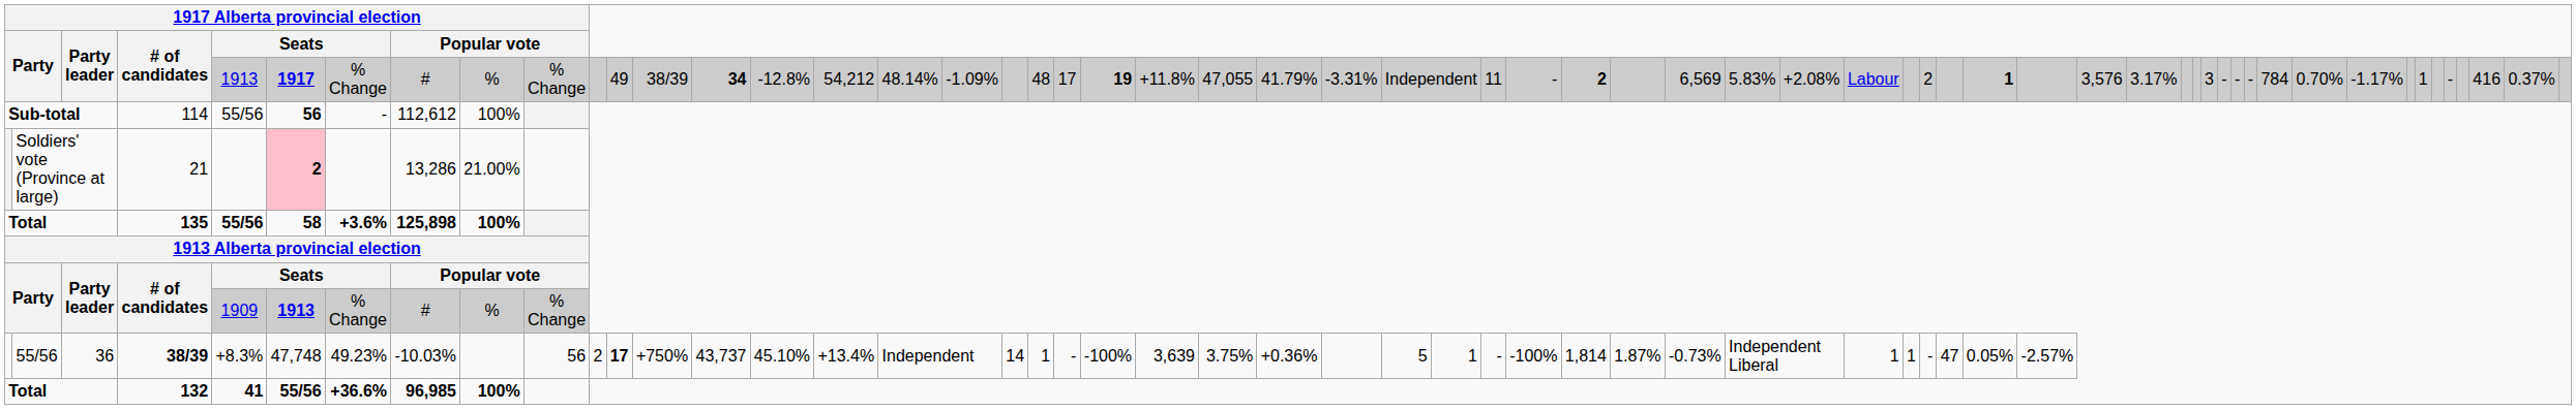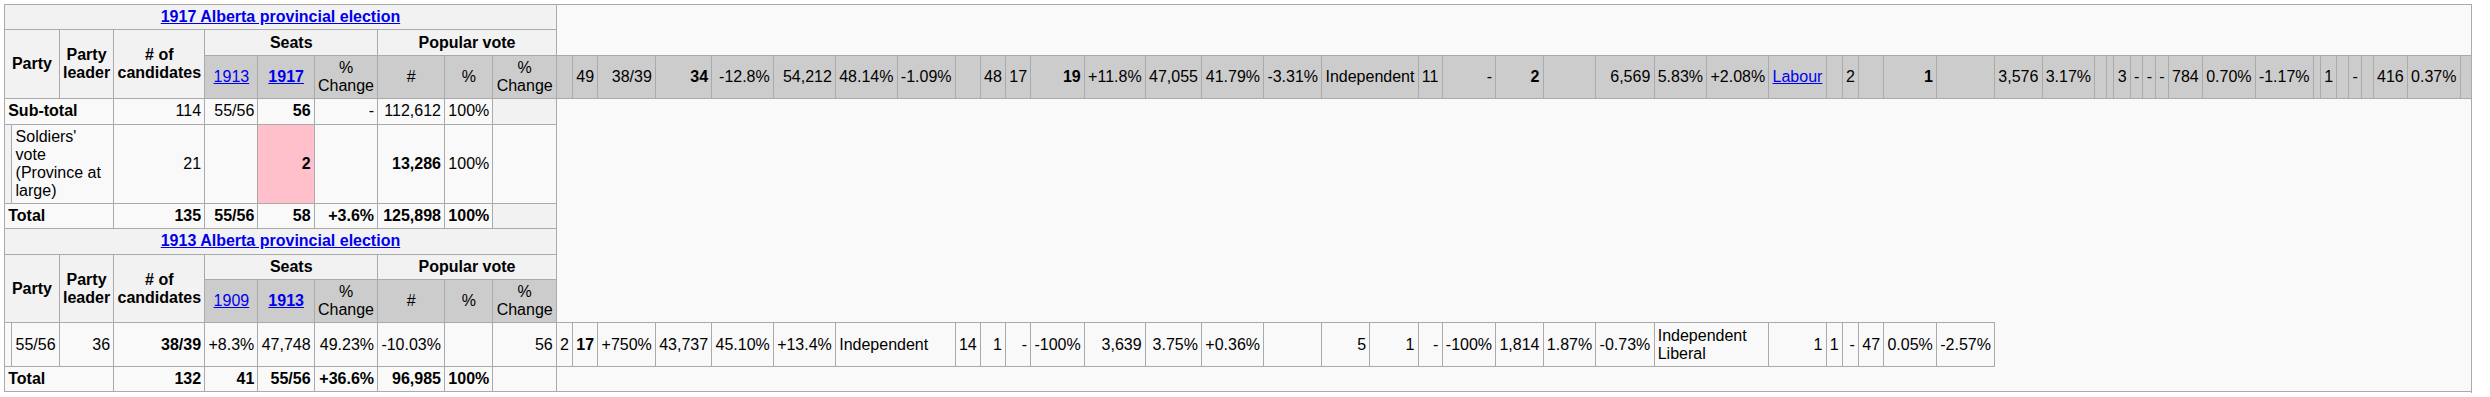 <table class="wikitable">
 <tr>
 <th colspan="10"><a href='#'>1917 Alberta provincial election</a></th>
 </tr>
 <tr bgcolor=CCCCCC>
 <th rowspan="2" align=left colspan="2">Party</th>
 <th rowspan="2" align=left>Party leader</th>
 <th rowspan="2" align=left># of<br>candidates</th>
 <th colspan="3" align=center>Seats</th>
 <th colspan="3" align=center>Popular vote</th>
 </tr>
 <tr bgcolor="CCCCCC">
 <td align="center"><a href='#'>1913</a></td>
 <td align="center"><strong><a href='#'>1917</a></strong></td>
 <td align="center">% Change</td>
 <td align="center">#</td>
 <td align="center">%</td>
 <td align="center">% Change<br></td>
 <td></td>
 <td align="right">49</td>
 <td align="right">38/39</td>
 <td align="right"><strong>34</strong></td>
 <td align="right">-12.8%</td>
 <td align="right">54,212</td>
 <td align="right">48.14%</td>
 <td align="right">-1.09%<br></td>
 <td></td>
 <td align="right">48</td>
 <td align="right">17</td>
 <td align="right"><strong>19</strong></td>
 <td align="right">+11.8%</td>
 <td align="right">47,055</td>
 <td align="right">41.79%</td>
 <td align="right">-3.31%<br></td>
 <td colspan="2">Independent</td>
 <td align="right">11</td>
 <td align="right">-</td>
 <td align="right"><strong>2</strong></td>
 <td align="right"> </td>
 <td align="right">6,569</td>
 <td align="right">5.83%</td>
 <td align="right">+2.08%<br></td>
 <td><a href='#'>Labour</a></td>
 <td></td>
 <td align="right">2</td>
 <td align="right"> </td>
 <td align="right"><strong>1</strong></td>
 <td align="right"> </td>
 <td align="right">3,576</td>
 <td align="right">3.17%</td>
 <td align="right"> <br></td>
 <td></td>
 <td align="right">3</td>
 <td align="right">-</td>
 <td align="right">-</td>
 <td align="right">-</td>
 <td align="right">784</td>
 <td align="right">0.70%</td>
 <td align="right">-1.17%<br></td>
 <td></td>
 <td align="right">1</td>
 <td align="right"> </td>
 <td align="right">-</td>
 <td align="right"> </td>
 <td align="right">416</td>
 <td align="right">0.37%</td>
 <td align="right"> </td>
 </tr>
 <tr>
 <td colspan="3"><strong>Sub-total</strong></td>
 <td align="right">114</td>
 <td align="right">55/56</td>
 <td align="right"><strong>56</strong></td>
 <td align="right">-</td>
 <td align="right">112,612</td>
 <td align="right">100%</td>
 <th></th>
 </tr>
 <tr>
 <th></th>
 <td colspan="2">Soldiers' vote (Province at large)</td>
 <td align="right">21</td>
 <td align="right"> </td>
 <td align="right" style="background: pink;"><strong>2</strong></td>
 <td align="right"> </td>
-<td align="right">13,286</td>
-<td align="right">21.00%</td>
+<td align="right"><strong>13,286</strong></td>
+<td align="right">100%</td>
 <td align="right"> </td>
 </tr>
 <tr>
 <td colspan="3"><strong>Total</strong></td>
 <td align="right"><strong>135</strong></td>
 <td align="right"><strong>55/56</strong></td>
 <td align="right"><strong>58</strong></td>
 <td align="right"><strong>+3.6%</strong></td>
 <td align="right"><strong> 125,898</strong></td>
 <td align="right"><strong> 100%</strong></td>
 <th></th>
 </tr>
 <tr>
 <th colspan="10"><a href='#'>1913 Alberta provincial election</a></th>
 </tr>
 <tr bgcolor=CCCCCC>
 <th rowspan="2" align=left colspan="2">Party</th>
 <th rowspan="2" align=left>Party leader</th>
 <th rowspan="2" align=left># of<br>candidates</th>
 <th colspan="3" align=center>Seats</th>
 <th colspan="3" align=center>Popular vote</th>
 </tr>
 <tr bgcolor="CCCCCC">
 <td align="center"><a href='#'>1909</a></td>
 <td align="center"><strong><a href='#'>1913</a></strong></td>
 <td align="center">% Change</td>
 <td align="center">#</td>
 <td align="center">%</td>
 <td align="center">% Change</td>
 </tr>
 <tr>
 <td></td>
 <td align="right">55/56</td>
 <td align="right">36</td>
 <td align="right"><strong>38/39</strong></td>
 <td align="right">+8.3%</td>
 <td align="right">47,748</td>
 <td align="right">49.23%</td>
 <td align="right">-10.03%<br></td>
 <td></td>
 <td align="right">56</td>
 <td align="right">2</td>
 <td align="right"><strong>17</strong></td>
 <td align="right">+750%</td>
 <td align="right">43,737</td>
 <td align="right">45.10%</td>
 <td align="right">+13.4%<br></td>
 <td colspan="2">Independent</td>
 <td align="right">14</td>
 <td align="right">1</td>
 <td align="right">-</td>
 <td align="right">-100%</td>
 <td align="right">3,639</td>
 <td align="right">3.75%</td>
 <td align="right">+0.36%<br></td>
 <td></td>
 <td align="right">5</td>
 <td align="right">1</td>
 <td align="right">-</td>
 <td align="right">-100%</td>
 <td align="right">1,814</td>
 <td align="right">1.87%</td>
 <td align="right">-0.73%<br></td>
 <td colspan="2">Independent Liberal</td>
 <td align="right">1</td>
 <td align="right">1</td>
 <td align="right">-</td>
 <td align="right">47</td>
 <td align="right">0.05%</td>
 <td align="right">-2.57%</td>
 </tr>
 <tr>
 <td colspan="3"><strong>Total</strong></td>
 <td align="right"><strong>132</strong></td>
 <td align="right"><strong>41</strong></td>
 <td align="right"><strong>55/56</strong></td>
 <td align="right"><strong>+36.6%</strong></td>
 <td align="right"><strong>96,985</strong></td>
 <td align="right"><strong> 100%</strong></td>
 <td></td>
 </tr>
 <tr>
 </tr>
 </table>
